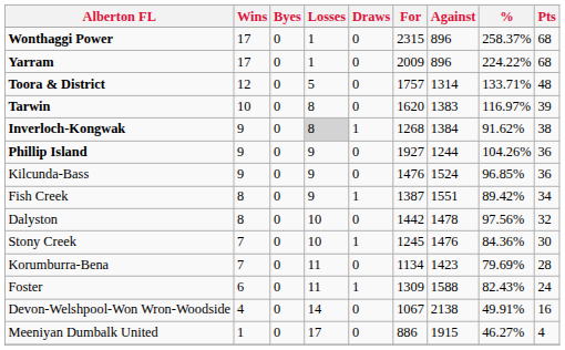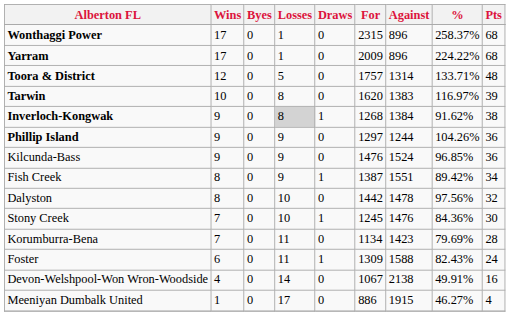 <table style="font-size: 85%; text-align: left;" class="wikitable">
 <tr>
 <th style="color:crimson">Alberton FL</th>
 <th style="color:crimson">Wins</th>
 <th style="color:crimson">Byes</th>
 <th style="color:crimson">Losses</th>
 <th style="color:crimson">Draws</th>
 <th style="color:crimson">For</th>
 <th style="color:crimson">Against</th>
 <th style="color:crimson">%</th>
 <th style="color:crimson">Pts</th>
 </tr>
 <tr>
 </tr>
 <tr>
 </tr>
 <tr>
 <td><strong> Wonthaggi Power </strong></td>
 <td>17</td>
 <td>0</td>
 <td>1</td>
 <td>0</td>
 <td>2315</td>
 <td>896</td>
 <td>258.37%</td>
 <td>68</td>
 </tr>
 <tr>
 <td><strong> Yarram </strong></td>
 <td>17</td>
 <td>0</td>
 <td>1</td>
 <td>0</td>
 <td>2009</td>
 <td>896</td>
 <td>224.22%</td>
 <td>68</td>
 </tr>
 <tr>
 <td><strong> Toora & District</strong></td>
 <td>12</td>
 <td>0</td>
 <td>5</td>
 <td>0</td>
 <td>1757</td>
 <td>1314</td>
 <td>133.71%</td>
 <td>48</td>
 </tr>
 <tr>
 <td><strong> Tarwin </strong></td>
 <td>10</td>
 <td>0</td>
 <td>8</td>
 <td>0</td>
 <td>1620</td>
 <td>1383</td>
 <td>116.97%</td>
 <td>39</td>
 </tr>
 <tr>
 <td><strong> Inverloch-Kongwak </strong></td>
 <td>9</td>
 <td>0</td>
 <td style="background: lightgrey;">8</td>
 <td>1</td>
 <td>1268</td>
 <td>1384</td>
 <td>91.62%</td>
 <td>38</td>
 </tr>
 <tr>
 <td><strong> Phillip Island</strong></td>
 <td>9</td>
 <td>0</td>
 <td>9</td>
 <td>0</td>
-<td>1927</td>
+<td>1297</td>
 <td>1244</td>
 <td>104.26%</td>
 <td>36</td>
 </tr>
 <tr>
 <td>Kilcunda-Bass</td>
 <td>9</td>
 <td>0</td>
 <td>9</td>
 <td>0</td>
 <td>1476</td>
 <td>1524</td>
 <td>96.85%</td>
 <td>36</td>
 </tr>
 <tr>
 <td>Fish Creek</td>
 <td>8</td>
 <td>0</td>
 <td>9</td>
 <td>1</td>
 <td>1387</td>
 <td>1551</td>
 <td>89.42%</td>
 <td>34</td>
 </tr>
 <tr>
 <td>Dalyston</td>
 <td>8</td>
 <td>0</td>
 <td>10</td>
 <td>0</td>
 <td>1442</td>
 <td>1478</td>
 <td>97.56%</td>
 <td>32</td>
 </tr>
 <tr>
 <td>Stony Creek</td>
 <td>7</td>
 <td>0</td>
 <td>10</td>
 <td>1</td>
 <td>1245</td>
 <td>1476</td>
 <td>84.36%</td>
 <td>30</td>
 </tr>
 <tr>
 <td>Korumburra-Bena</td>
 <td>7</td>
 <td>0</td>
 <td>11</td>
 <td>0</td>
 <td>1134</td>
 <td>1423</td>
 <td>79.69%</td>
 <td>28</td>
 </tr>
 <tr>
 <td>Foster</td>
 <td>6</td>
 <td>0</td>
 <td>11</td>
 <td>1</td>
 <td>1309</td>
 <td>1588</td>
 <td>82.43%</td>
 <td>24</td>
 </tr>
 <tr>
 <td>Devon-Welshpool-Won Wron-Woodside</td>
 <td>4</td>
 <td>0</td>
 <td>14</td>
 <td>0</td>
 <td>1067</td>
 <td>2138</td>
 <td>49.91%</td>
 <td>16</td>
 </tr>
 <tr>
 <td>Meeniyan Dumbalk United</td>
 <td>1</td>
 <td>0</td>
 <td>17</td>
 <td>0</td>
 <td>886</td>
 <td>1915</td>
 <td>46.27%</td>
 <td>4</td>
 </tr>
 <tr>
 </tr>
 </table>
